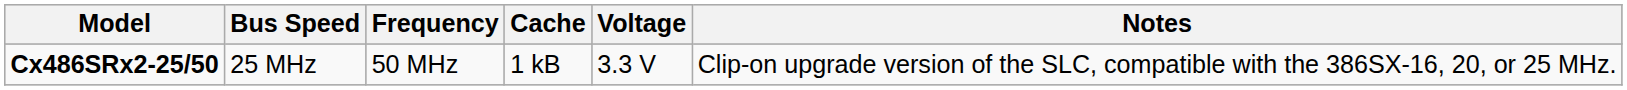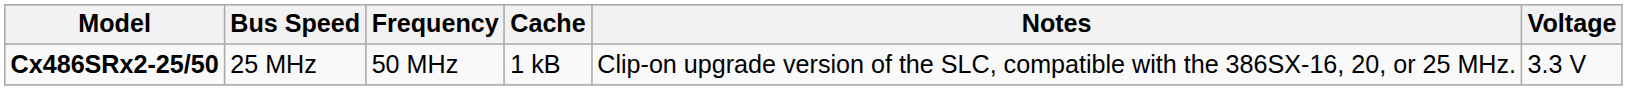 <table class="wikitable">
 <tr>
 <th>Model</th>
 <th>Bus Speed</th>
 <th>Frequency</th>
 <th>Cache</th>
+<th>Notes</th>
 <th>Voltage</th>
-<th>Notes</th>
 </tr>
 <tr>
 <td><strong>Cx486SRx2-25/50</strong></td>
 <td>25 MHz</td>
 <td>50 MHz</td>
 <td>1 kB</td>
+<td>Clip-on upgrade version of the SLC, compatible with the 386SX-16, 20, or 25 MHz.</td>
 <td>3.3 V</td>
-<td>Clip-on upgrade version of the SLC, compatible with the 386SX-16, 20, or 25 MHz.</td>
 </tr>
 </table>
